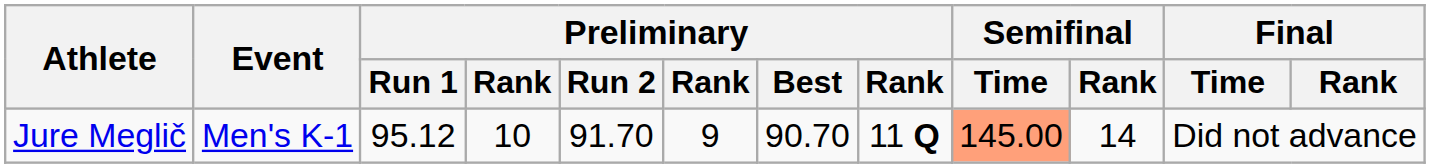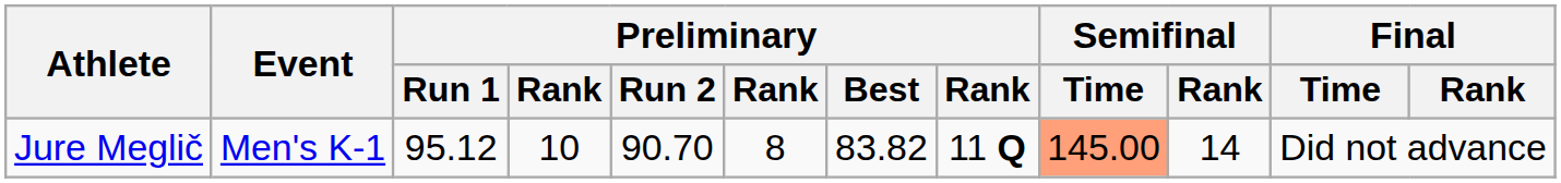 <table class="wikitable" style="font-size:90%">
 <tr>
 <th rowspan=2>Athlete</th>
 <th rowspan=2>Event</th>
 <th colspan=6>Preliminary</th>
 <th colspan=2>Semifinal</th>
 <th colspan=2>Final</th>
 </tr>
 <tr style="font-size:95%">
 <th>Run 1</th>
 <th>Rank</th>
 <th>Run 2</th>
 <th>Rank</th>
 <th>Best</th>
 <th>Rank</th>
 <th>Time</th>
 <th>Rank</th>
 <th>Time</th>
 <th>Rank</th>
 </tr>
 <tr align=center>
 <td align=left><a href='#'>Jure Meglič</a></td>
 <td align=left><a href='#'>Men's K-1</a></td>
 <td>95.12</td>
 <td>10</td>
-<td>91.70</td>
-<td>9</td>
 <td>90.70</td>
+<td>8</td>
+<td>83.82</td>
 <td>11 <strong>Q</strong></td>
 <td style="background: lightsalmon;">145.00</td>
 <td>14</td>
 <td colspan=2>Did not advance</td>
 </tr>
 </table>
